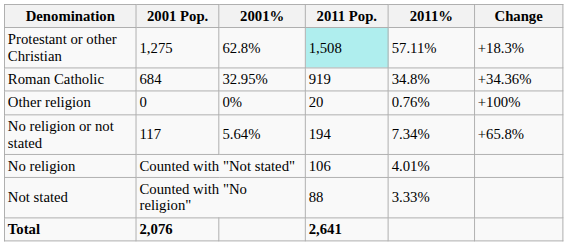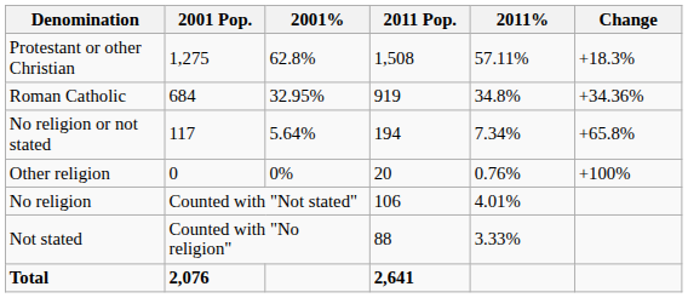 <table class="wikitable" style="border:1px solid darkgray;">
 <tr>
 <th width="150">Denomination</th>
 <th width="100">2001 Pop.</th>
 <th width="100">2001%</th>
 <th width="100">2011 Pop.</th>
 <th width="100">2011%</th>
 <th width="100">Change</th>
 </tr>
 <tr>
 <td>Protestant or other Christian</td>
 <td>1,275</td>
 <td>62.8%</td>
-<td style="background: paleturquoise;">1,508</td>
+<td>1,508</td>
 <td>57.11%</td>
 <td>+18.3%</td>
 </tr>
 <tr>
 <td>Roman Catholic</td>
 <td>684</td>
 <td>32.95%</td>
 <td>919</td>
 <td>34.8%</td>
 <td>+34.36%</td>
 </tr>
 <tr>
+<td>No religion or not stated</td>
+<td>117</td>
+<td>5.64%</td>
+<td>194</td>
+<td>7.34%</td>
+<td>+65.8%</td>
+</tr>
+<tr>
 <td>Other religion</td>
 <td>0</td>
 <td>0%</td>
 <td>20</td>
 <td>0.76%</td>
 <td>+100%</td>
-</tr>
-<tr>
-<td>No religion or not stated</td>
-<td>117</td>
-<td>5.64%</td>
-<td>194</td>
-<td>7.34%</td>
-<td>+65.8%</td>
 </tr>
 <tr>
 <td>No religion</td>
 <td colspan="2">Counted with "Not stated"</td>
 <td>106</td>
 <td>4.01%</td>
 <td></td>
 </tr>
 <tr>
 <td>Not stated</td>
 <td colspan="2">Counted with "No religion"</td>
 <td>88</td>
 <td>3.33%</td>
 <td></td>
 </tr>
 <tr>
 <td><strong>Total</strong></td>
 <td><strong>2,076</strong></td>
 <td></td>
 <td><strong>2,641</strong></td>
 <td></td>
 <td></td>
 </tr>
 </table>
